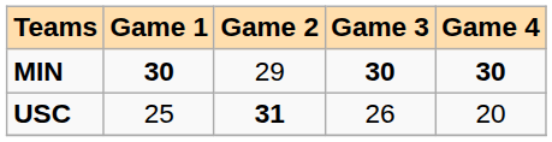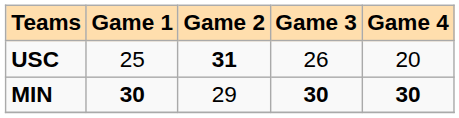 <table class="wikitable" align=right>
 <tr bgcolor=#ffdead align=center>
 <td colspan=1><strong>Teams</strong></td>
 <td colspan=1><strong>Game 1</strong></td>
 <td colspan=1><strong>Game 2</strong></td>
 <td colspan=1><strong>Game 3</strong></td>
 <td colspan=1><strong>Game 4</strong></td>
 </tr>
 <tr>
+<td><strong>USC</strong></td>
+<td align=center>25</td>
+<td align=center><strong>31</strong></td>
+<td align=center>26</td>
+<td align=center>20</td>
+</tr>
+<tr>
 <td><strong>MIN</strong></td>
 <td align=center><strong>30</strong></td>
 <td align=center>29</td>
 <td align=center><strong>30</strong></td>
 <td align=center><strong>30</strong></td>
 </tr>
 <tr>
-<td><strong>USC</strong></td>
-<td align=center>25</td>
-<td align=center><strong>31</strong></td>
-<td align=center>26</td>
-<td align=center>20</td>
-</tr>
-<tr>
 </tr>
 </table>
